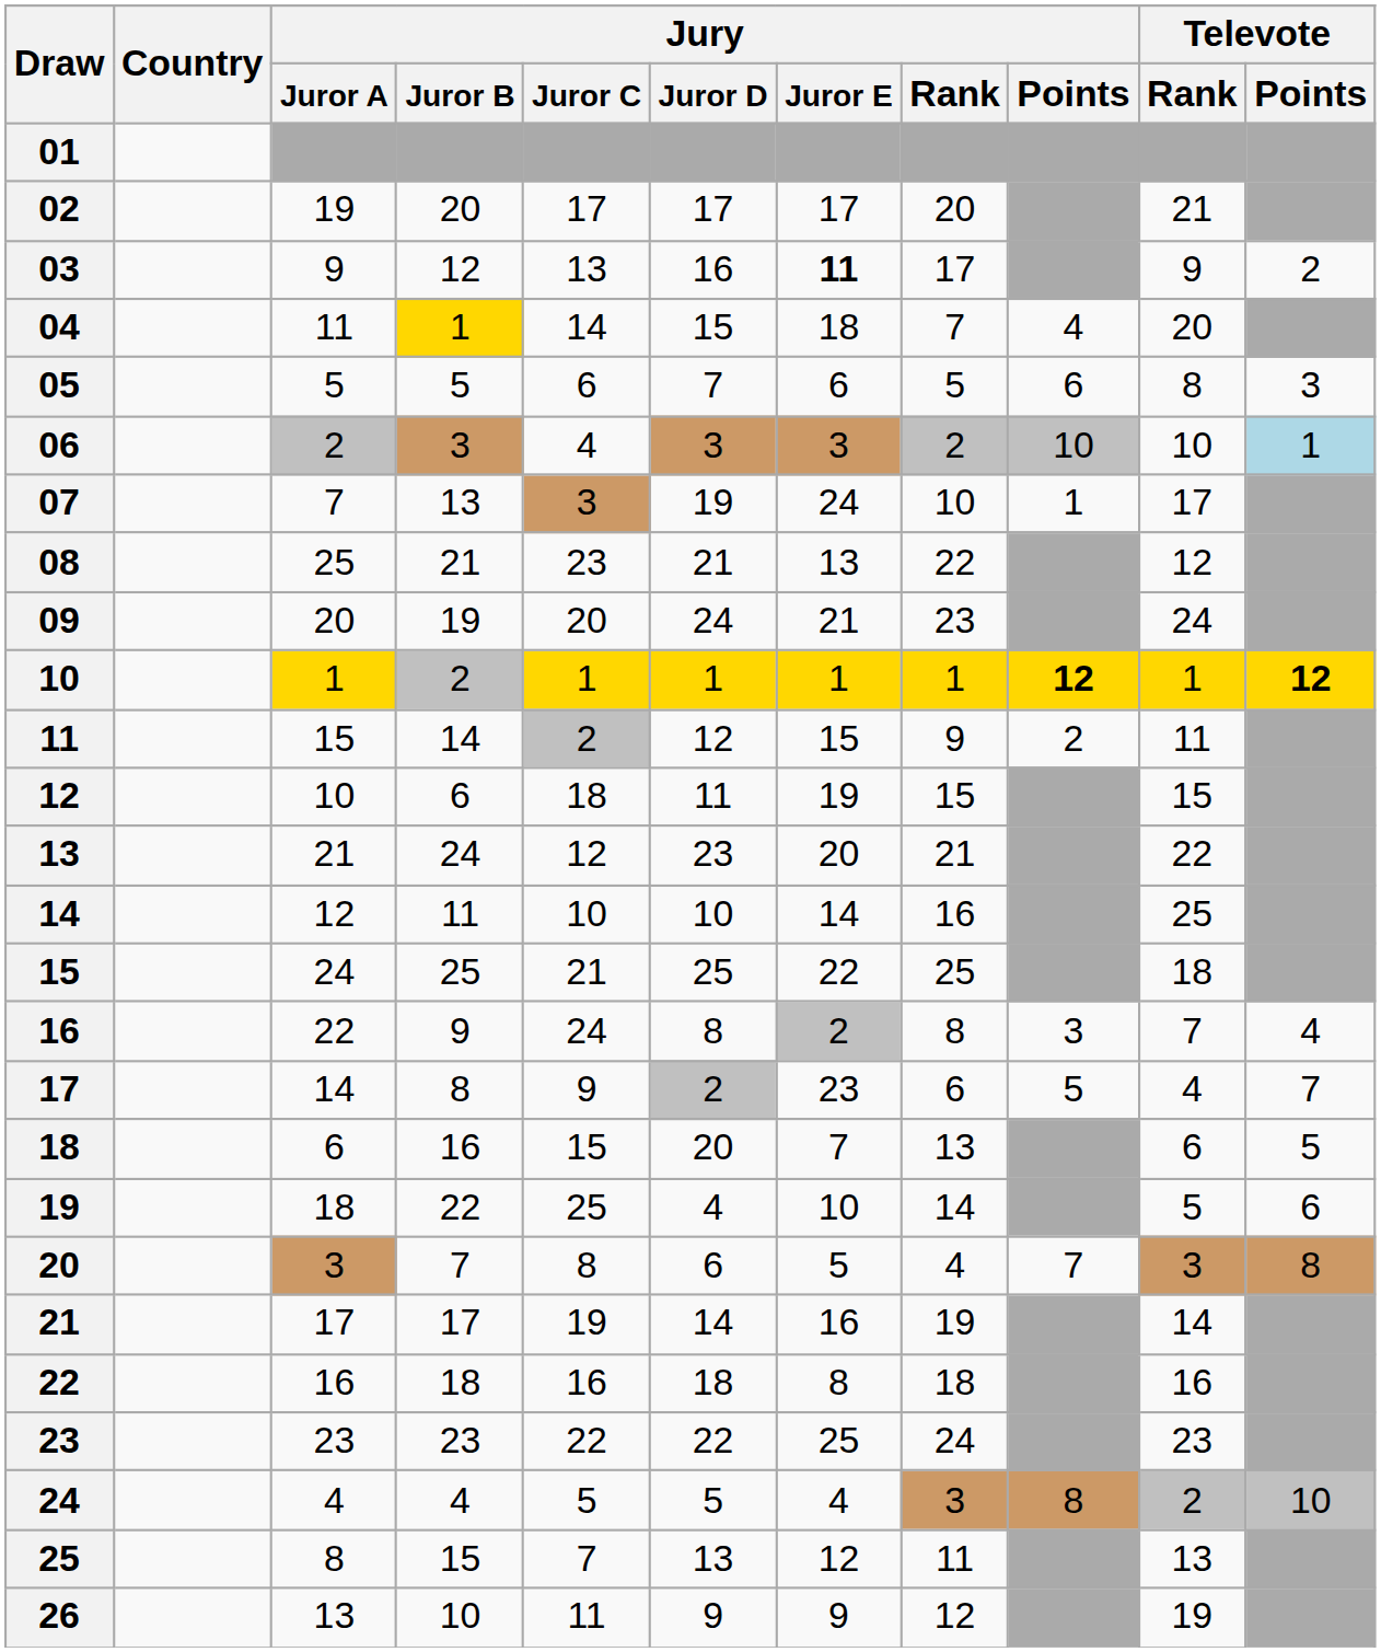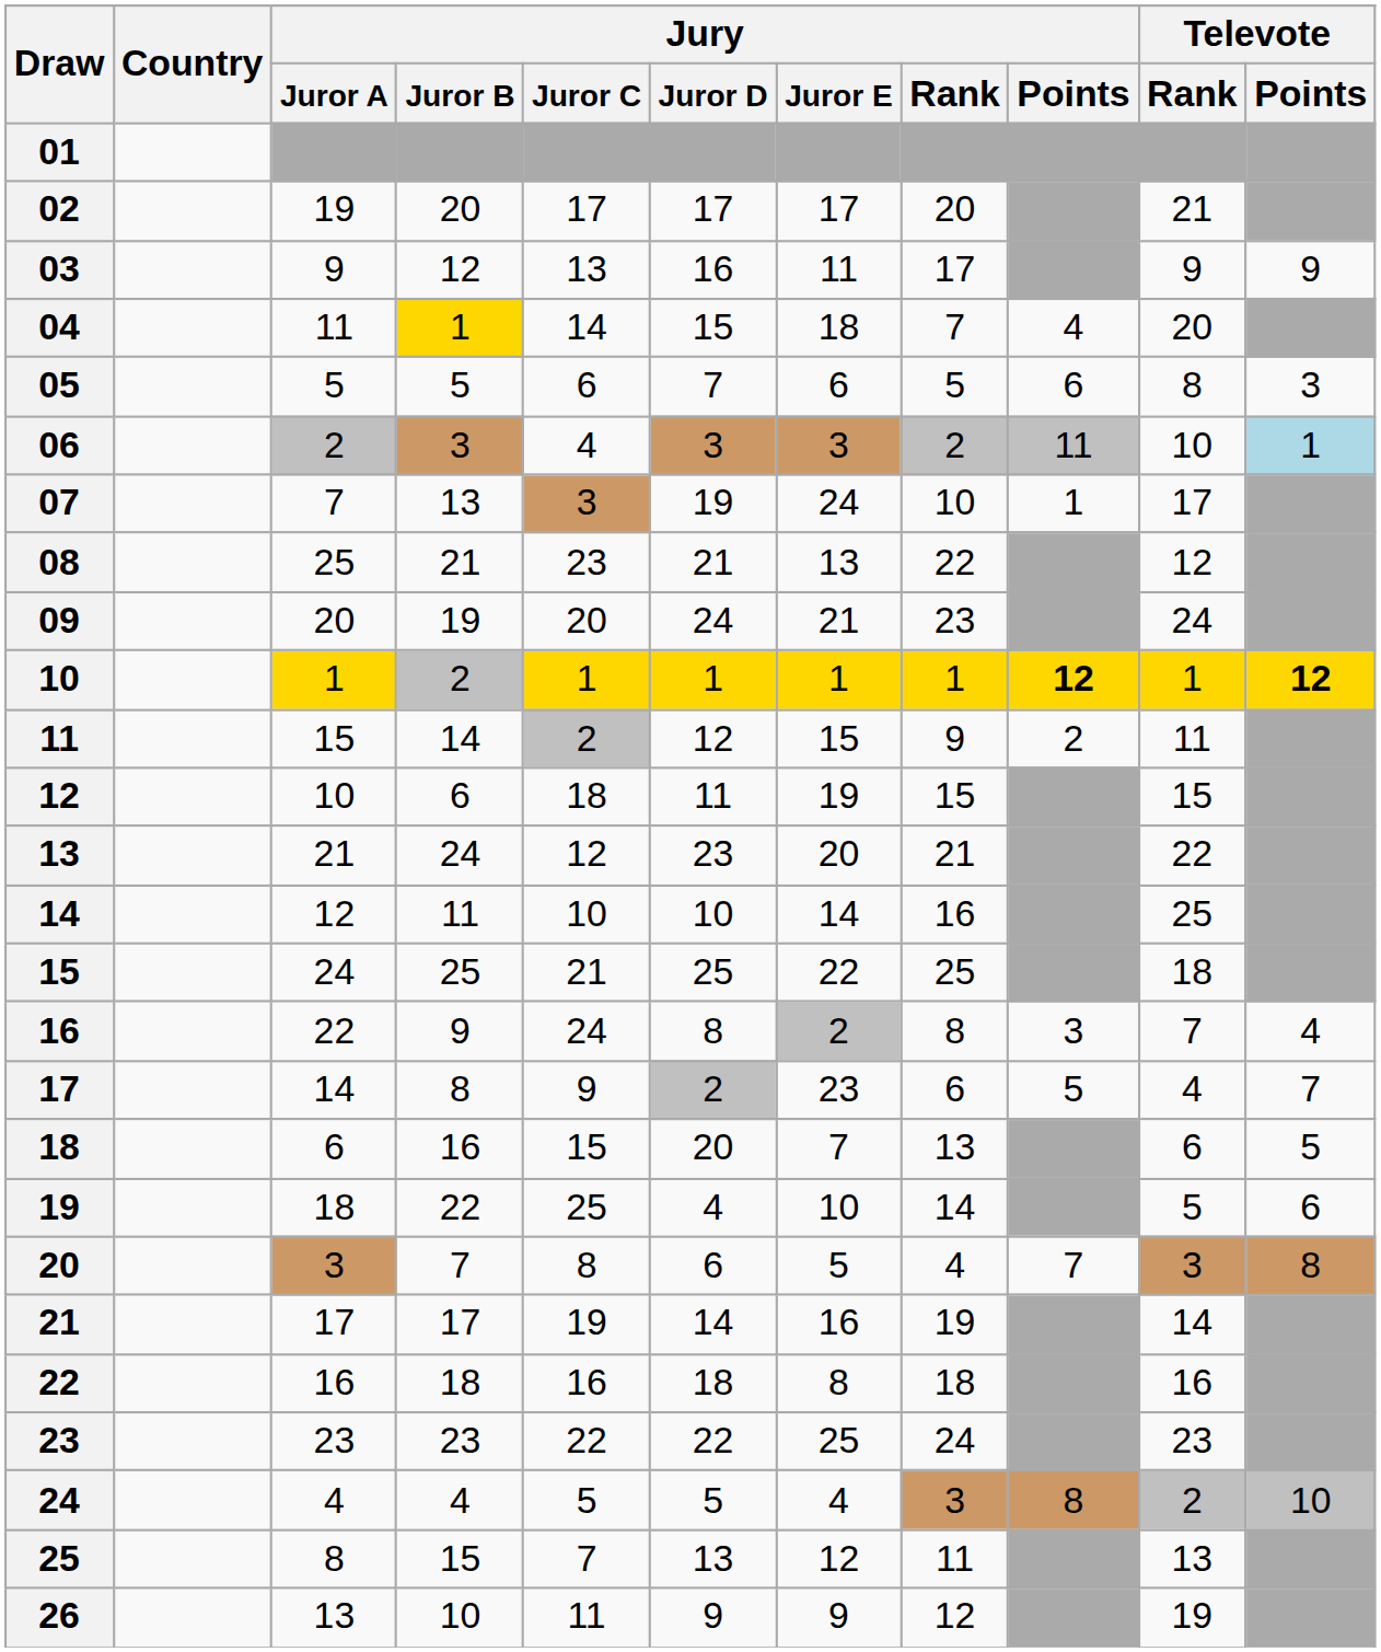 <table class="sortable wikitable collapsible plainrowheaders" style="text-align:center;">
 <tr>
 </tr>
 <tr>
 <th scope="col" rowspan="2">Draw</th>
 <th scope="col" rowspan="2">Country</th>
 <th scope="col" colspan="7">Jury</th>
 <th scope="col" colspan="2">Televote</th>
 </tr>
 <tr>
 <th scope="col"><small>Juror A</small></th>
 <th scope="col"><small>Juror B</small></th>
 <th scope="col"><small>Juror C</small></th>
 <th scope="col"><small>Juror D</small></th>
 <th scope="col"><small>Juror E</small></th>
 <th scope="col">Rank</th>
 <th scope="col">Points</th>
 <th scope="col">Rank</th>
 <th scope="col">Points</th>
 </tr>
 <tr class="sortbottom">
 <th scope="row" style="text-align:center;">01</th>
 <td style="text-align:left;"></td>
 <td style="background:#AAAAAA;"></td>
 <td style="background:#AAAAAA;"></td>
 <td style="background:#AAAAAA;"></td>
 <td style="background:#AAAAAA;"></td>
 <td style="background:#AAAAAA;"></td>
 <td style="background:#AAAAAA;"></td>
 <td style="background:#AAAAAA;"></td>
 <td style="background:#AAAAAA;"></td>
 <td style="background:#AAAAAA;"></td>
 </tr>
 <tr>
 <th scope="row" style="text-align:center;">02</th>
 <td style="text-align:left;"></td>
 <td>19</td>
 <td>20</td>
 <td>17</td>
 <td>17</td>
 <td>17</td>
 <td>20</td>
 <td style="background:#AAAAAA;"></td>
 <td>21</td>
 <td style="background:#AAAAAA;"></td>
 </tr>
 <tr>
 <th scope="row" style="text-align:center;">03</th>
 <td style="text-align:left;"></td>
 <td>9</td>
 <td>12</td>
 <td>13</td>
 <td>16</td>
-<td><strong>11</strong></td>
+<td>11</td>
 <td>17</td>
 <td style="background:#AAAAAA;"></td>
 <td>9</td>
-<td>2</td>
+<td>9</td>
 </tr>
 <tr>
 <th scope="row" style="text-align:center;">04</th>
 <td style="text-align:left;"></td>
 <td>11</td>
 <td style="background:gold;">1</td>
 <td>14</td>
 <td>15</td>
 <td>18</td>
 <td>7</td>
 <td>4</td>
 <td>20</td>
 <td style="background:#AAAAAA;"></td>
 </tr>
 <tr>
 <th scope="row" style="text-align:center;">05</th>
 <td style="text-align:left;"></td>
 <td>5</td>
 <td>5</td>
 <td>6</td>
 <td>7</td>
 <td>6</td>
 <td>5</td>
 <td>6</td>
 <td>8</td>
 <td>3</td>
 </tr>
 <tr>
 <th scope="row" style="text-align:center;">06</th>
 <td style="text-align:left;"></td>
 <td style="background:silver;">2</td>
 <td style="background:#CC9966;">3</td>
 <td>4</td>
 <td style="background:#CC9966;">3</td>
 <td style="background:#CC9966;">3</td>
 <td style="background:silver;">2</td>
-<td style="background:silver;">10</td>
+<td style="background:silver;">11</td>
 <td>10</td>
 <td style="background: lightblue;">1</td>
 </tr>
 <tr>
 <th scope="row" style="text-align:center;">07</th>
 <td style="text-align:left;"></td>
 <td>7</td>
 <td>13</td>
 <td style="background:#CC9966;">3</td>
 <td>19</td>
 <td>24</td>
 <td>10</td>
 <td>1</td>
 <td>17</td>
 <td style="background:#AAAAAA;"></td>
 </tr>
 <tr>
 <th scope="row" style="text-align:center;">08</th>
 <td style="text-align:left;"></td>
 <td>25</td>
 <td>21</td>
 <td>23</td>
 <td>21</td>
 <td>13</td>
 <td>22</td>
 <td style="background:#AAAAAA;"></td>
 <td>12</td>
 <td style="background:#AAAAAA;"></td>
 </tr>
 <tr>
 <th scope="row" style="text-align:center;">09</th>
 <td style="text-align:left;"></td>
 <td>20</td>
 <td>19</td>
 <td>20</td>
 <td>24</td>
 <td>21</td>
 <td>23</td>
 <td style="background:#AAAAAA;"></td>
 <td>24</td>
 <td style="background:#AAAAAA;"></td>
 </tr>
 <tr>
 <th scope="row" style="text-align:center;">10</th>
 <td style="text-align:left;"></td>
 <td style="background:gold;">1</td>
 <td style="background:silver;">2</td>
 <td style="background:gold;">1</td>
 <td style="background:gold;">1</td>
 <td style="background:gold;">1</td>
 <td style="background:gold;">1</td>
 <td style="background:gold;"><strong>12</strong></td>
 <td style="background:gold;">1</td>
 <td style="background:gold;"><strong>12</strong></td>
 </tr>
 <tr>
 <th scope="row" style="text-align:center;">11</th>
 <td style="text-align:left;"></td>
 <td>15</td>
 <td>14</td>
 <td style="background:silver;">2</td>
 <td>12</td>
 <td>15</td>
 <td>9</td>
 <td>2</td>
 <td>11</td>
 <td style="background:#AAAAAA;"></td>
 </tr>
 <tr>
 <th scope="row" style="text-align:center;">12</th>
 <td style="text-align:left;"></td>
 <td>10</td>
 <td>6</td>
 <td>18</td>
 <td>11</td>
 <td>19</td>
 <td>15</td>
 <td style="background:#AAAAAA;"></td>
 <td>15</td>
 <td style="background:#AAAAAA;"></td>
 </tr>
 <tr>
 <th scope="row" style="text-align:center;">13</th>
 <td style="text-align:left;"></td>
 <td>21</td>
 <td>24</td>
 <td>12</td>
 <td>23</td>
 <td>20</td>
 <td>21</td>
 <td style="background:#AAAAAA;"></td>
 <td>22</td>
 <td style="background:#AAAAAA;"></td>
 </tr>
 <tr>
 <th scope="row" style="text-align:center;">14</th>
 <td style="text-align:left;"></td>
 <td>12</td>
 <td>11</td>
 <td>10</td>
 <td>10</td>
 <td>14</td>
 <td>16</td>
 <td style="background:#AAAAAA;"></td>
 <td>25</td>
 <td style="background:#AAAAAA;"></td>
 </tr>
 <tr>
 <th scope="row" style="text-align:center;">15</th>
 <td style="text-align:left;"></td>
 <td>24</td>
 <td>25</td>
 <td>21</td>
 <td>25</td>
 <td>22</td>
 <td>25</td>
 <td style="background:#AAAAAA;"></td>
 <td>18</td>
 <td style="background:#AAAAAA;"></td>
 </tr>
 <tr>
 <th scope="row" style="text-align:center;">16</th>
 <td style="text-align:left;"></td>
 <td>22</td>
 <td>9</td>
 <td>24</td>
 <td>8</td>
 <td style="background:silver;">2</td>
 <td>8</td>
 <td>3</td>
 <td>7</td>
 <td>4</td>
 </tr>
 <tr>
 <th scope="row" style="text-align:center;">17</th>
 <td style="text-align:left;"></td>
 <td>14</td>
 <td>8</td>
 <td>9</td>
 <td style="background:silver;">2</td>
 <td>23</td>
 <td>6</td>
 <td>5</td>
 <td>4</td>
 <td>7</td>
 </tr>
 <tr>
 <th scope="row" style="text-align:center;">18</th>
 <td style="text-align:left;"></td>
 <td>6</td>
 <td>16</td>
 <td>15</td>
 <td>20</td>
 <td>7</td>
 <td>13</td>
 <td style="background:#AAAAAA;"></td>
 <td>6</td>
 <td>5</td>
 </tr>
 <tr>
 <th scope="row" style="text-align:center;">19</th>
 <td style="text-align:left;"></td>
 <td>18</td>
 <td>22</td>
 <td>25</td>
 <td>4</td>
 <td>10</td>
 <td>14</td>
 <td style="background:#AAAAAA;"></td>
 <td>5</td>
 <td>6</td>
 </tr>
 <tr>
 <th scope="row" style="text-align:center;">20</th>
 <td style="text-align:left;"></td>
 <td style="background:#CC9966;">3</td>
 <td>7</td>
 <td>8</td>
 <td>6</td>
 <td>5</td>
 <td>4</td>
 <td>7</td>
 <td style="background:#CC9966;">3</td>
 <td style="background:#CC9966;">8</td>
 </tr>
 <tr>
 <th scope="row" style="text-align:center;">21</th>
 <td style="text-align:left;"></td>
 <td>17</td>
 <td>17</td>
 <td>19</td>
 <td>14</td>
 <td>16</td>
 <td>19</td>
 <td style="background:#AAAAAA;"></td>
 <td>14</td>
 <td style="background:#AAAAAA;"></td>
 </tr>
 <tr>
 <th scope="row" style="text-align:center;">22</th>
 <td style="text-align:left;"></td>
 <td>16</td>
 <td>18</td>
 <td>16</td>
 <td>18</td>
 <td>8</td>
 <td>18</td>
 <td style="background:#AAAAAA;"></td>
 <td>16</td>
 <td style="background:#AAAAAA;"></td>
 </tr>
 <tr>
 <th scope="row" style="text-align:center;">23</th>
 <td style="text-align:left;"></td>
 <td>23</td>
 <td>23</td>
 <td>22</td>
 <td>22</td>
 <td>25</td>
 <td>24</td>
 <td style="background:#AAAAAA;"></td>
 <td>23</td>
 <td style="background:#AAAAAA;"></td>
 </tr>
 <tr>
 <th scope="row" style="text-align:center;">24</th>
 <td style="text-align:left;"></td>
 <td>4</td>
 <td>4</td>
 <td>5</td>
 <td>5</td>
 <td>4</td>
 <td style="background:#CC9966;">3</td>
 <td style="background:#CC9966;">8</td>
 <td style="background:silver;">2</td>
 <td style="background:silver;">10</td>
 </tr>
 <tr>
 <th scope="row" style="text-align:center;">25</th>
 <td style="text-align:left;"></td>
 <td>8</td>
 <td>15</td>
 <td>7</td>
 <td>13</td>
 <td>12</td>
 <td>11</td>
 <td style="background:#AAAAAA;"></td>
 <td>13</td>
 <td style="background:#AAAAAA;"></td>
 </tr>
 <tr>
 <th scope="row" style="text-align:center;">26</th>
 <td style="text-align:left;"></td>
 <td>13</td>
 <td>10</td>
 <td>11</td>
 <td>9</td>
 <td>9</td>
 <td>12</td>
 <td style="background:#AAAAAA;"></td>
 <td>19</td>
 <td style="background:#AAAAAA;"></td>
 </tr>
 </table>
